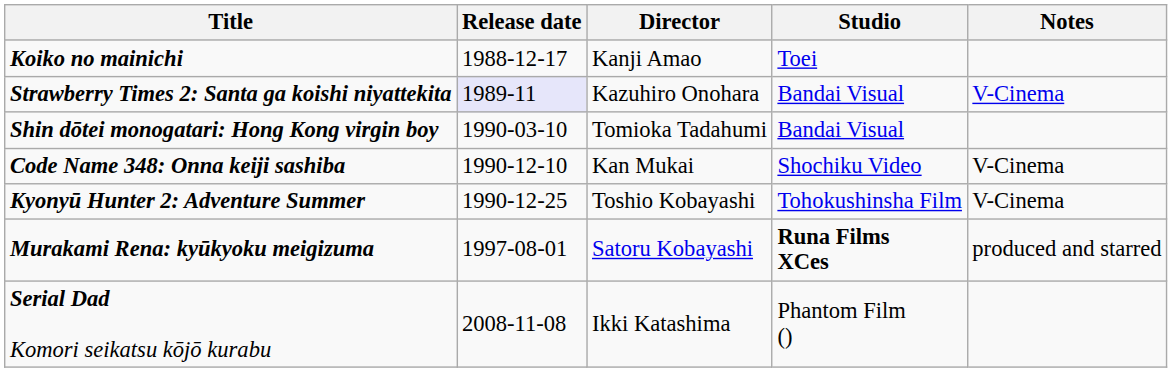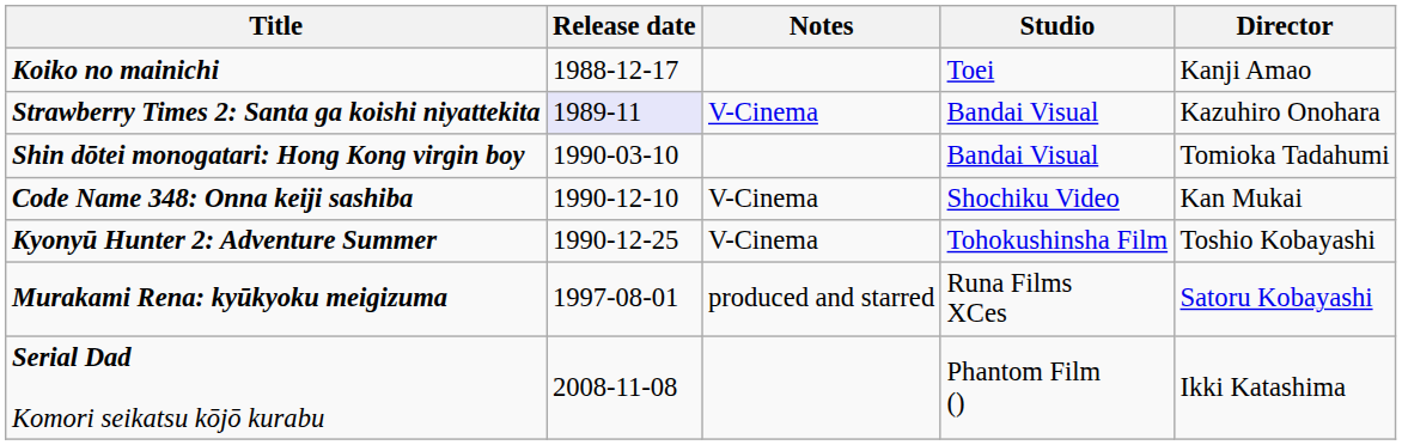 <table class="wikitable">
 <tr>
 <th>Title</th>
 <th>Release date</th>
+<th>Notes</th>
+<th>Studio</th>
 <th>Director</th>
-<th>Studio</th>
-<th>Notes</th>
 </tr>
 <tr>
 <td><strong><em>Koiko no mainichi</em></strong><br></td>
 <td>1988-12-17</td>
+<td></td>
+<td><a href='#'>Toei</a></td>
 <td>Kanji Amao<br></td>
-<td><a href='#'>Toei</a></td>
-<td></td>
 </tr>
 <tr>
 <td><strong><em>Strawberry Times 2: Santa ga koishi niyattekita</em></strong><br></td>
 <td style="background: lavender;">1989-11</td>
+<td><a href='#'>V-Cinema</a></td>
+<td><a href='#'>Bandai Visual</a></td>
 <td>Kazuhiro Onohara</td>
-<td><a href='#'>Bandai Visual</a></td>
-<td><a href='#'>V-Cinema</a></td>
 </tr>
 <tr>
 <td><strong><em>Shin dōtei monogatari: Hong Kong virgin boy</em></strong><br></td>
 <td>1990-03-10</td>
+<td></td>
+<td><a href='#'>Bandai Visual</a></td>
 <td>Tomioka Tadahumi</td>
-<td><a href='#'>Bandai Visual</a></td>
-<td></td>
 </tr>
 <tr>
 <td><strong><em>Code Name 348: Onna keiji sashiba</em></strong><br></td>
 <td>1990-12-10</td>
+<td>V-Cinema</td>
+<td><a href='#'>Shochiku Video</a></td>
 <td>Kan Mukai</td>
-<td><a href='#'>Shochiku Video</a></td>
-<td>V-Cinema</td>
 </tr>
 <tr>
 <td><strong><em>Kyonyū Hunter 2: Adventure Summer</em></strong><br></td>
 <td>1990-12-25</td>
+<td>V-Cinema</td>
+<td><a href='#'>Tohokushinsha Film</a></td>
 <td>Toshio Kobayashi</td>
-<td><a href='#'>Tohokushinsha Film</a></td>
-<td>V-Cinema</td>
 </tr>
 <tr>
 <td><strong><em>Murakami Rena: kyūkyoku meigizuma</em></strong><br></td>
 <td>1997-08-01</td>
+<td>produced and starred</td>
+<td>Runa Films<br>XCes</td>
 <td><a href='#'>Satoru Kobayashi</a></td>
-<td><strong>Runa Films<br>XCes</strong></td>
-<td>produced and starred</td>
 </tr>
 <tr>
 <td><strong><em>Serial Dad</em></strong><br><br><em>Komori seikatsu kōjō kurabu</em></td>
 <td>2008-11-08</td>
+<td></td>
+<td>Phantom Film<br>()</td>
 <td>Ikki Katashima</td>
-<td>Phantom Film<br>()</td>
-<td></td>
 </tr>
 </table>
